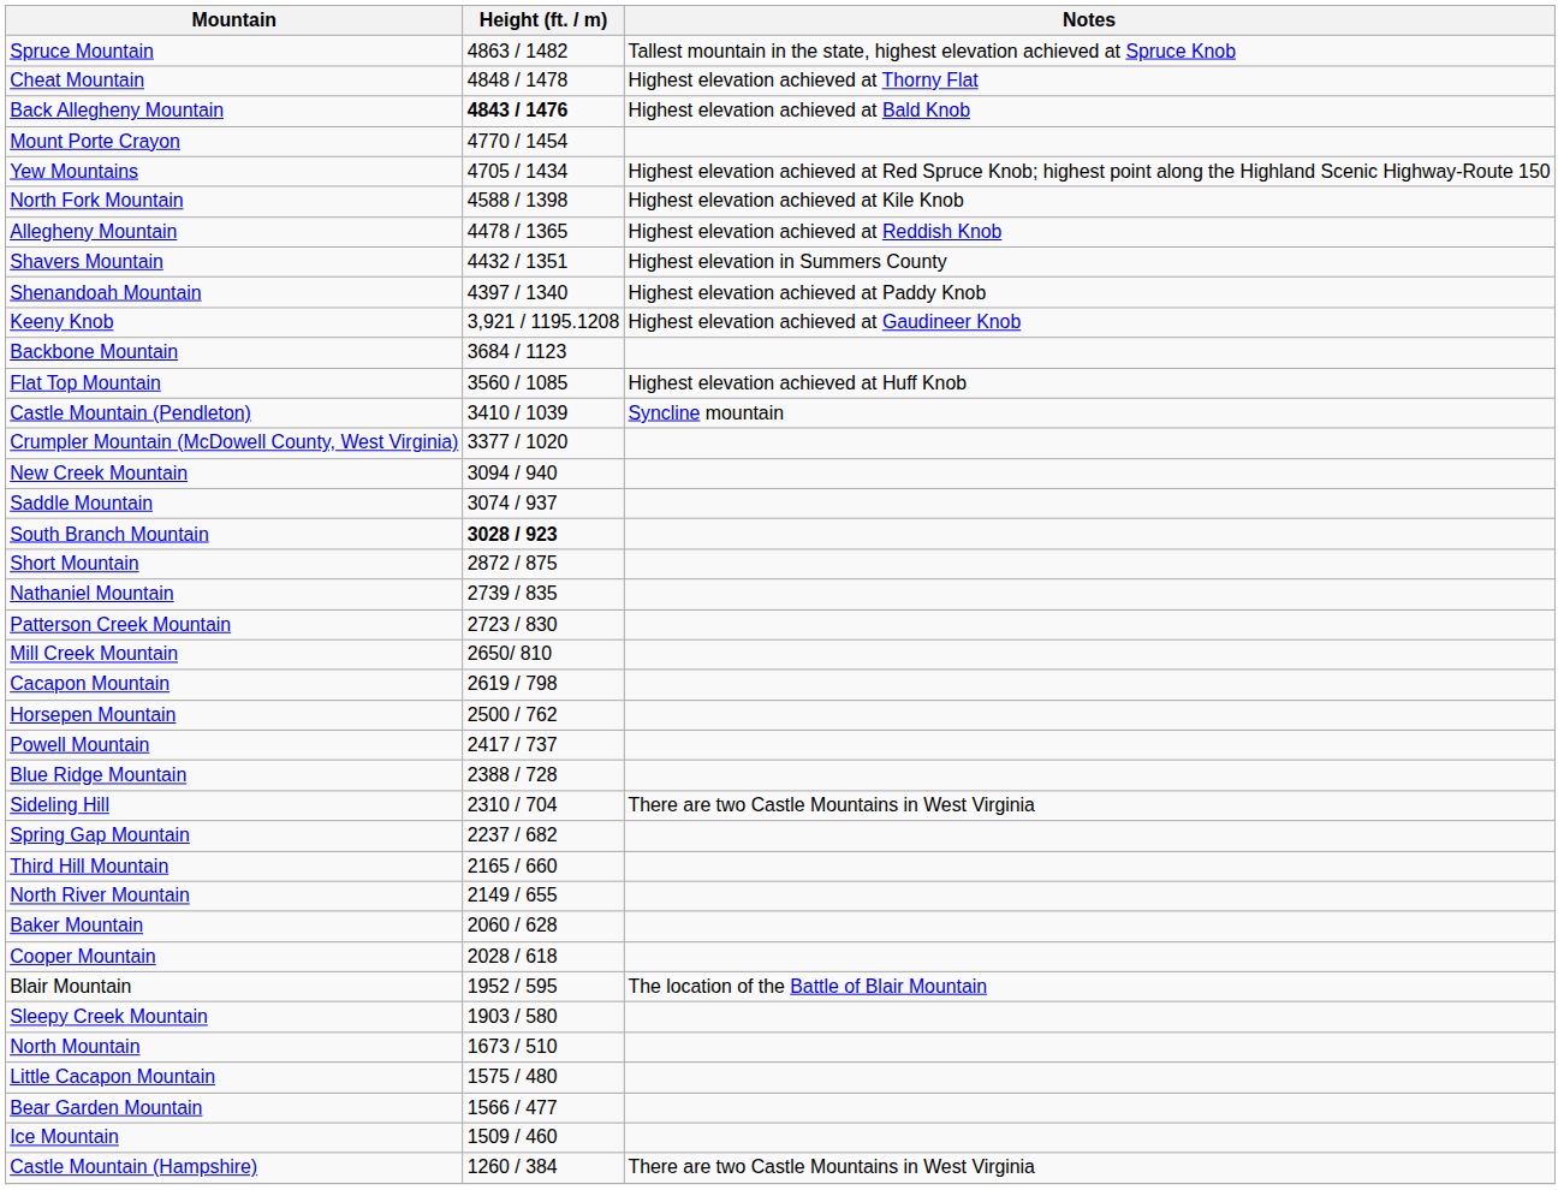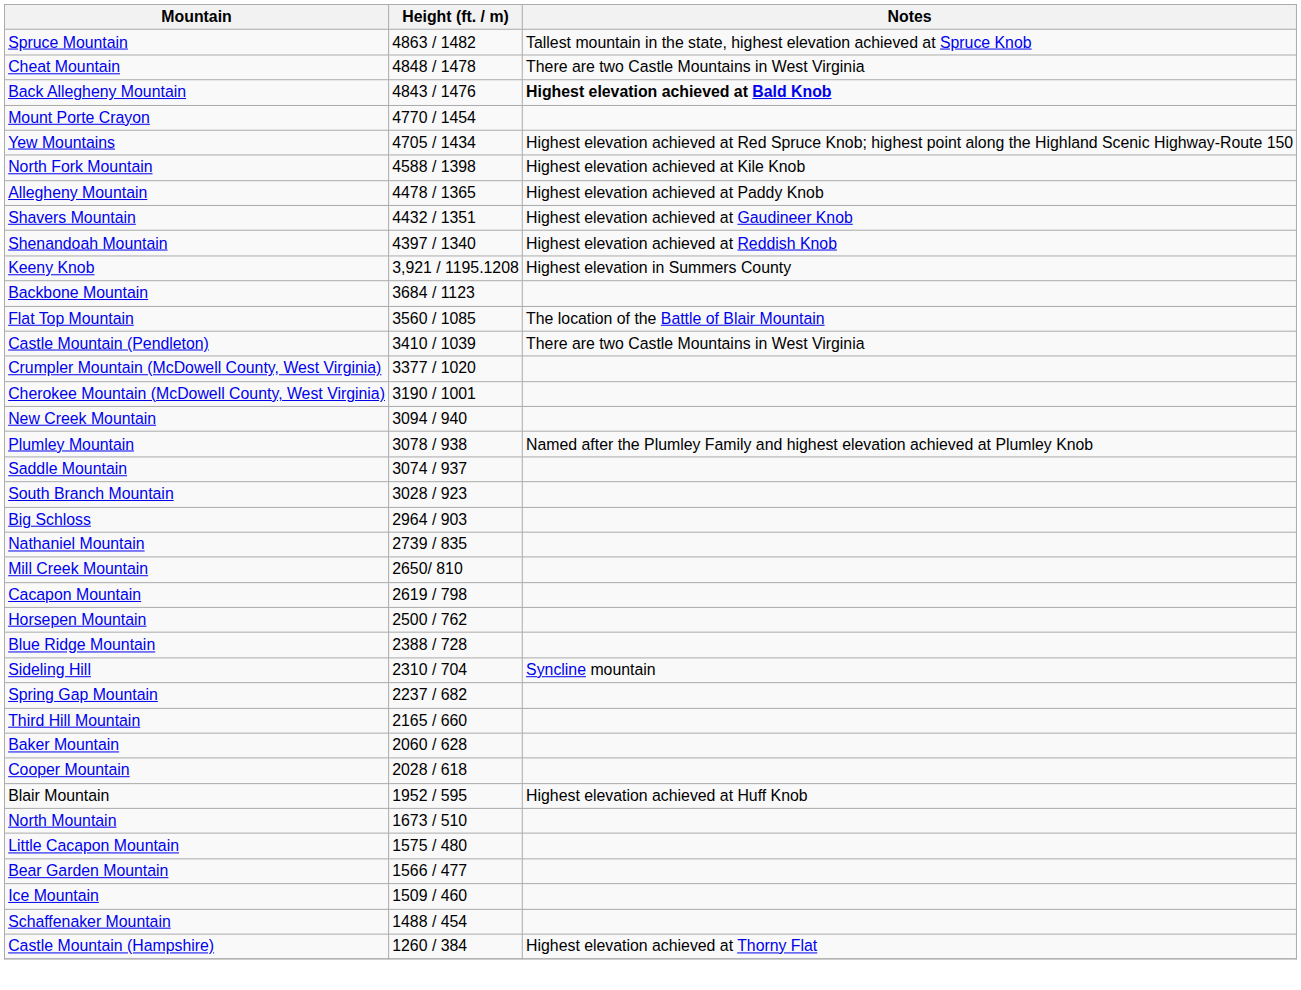 <table class="wikitable sortable">
 <tr>
 <th>Mountain</th>
 <th>Height (ft. / m)</th>
 <th>Notes</th>
 </tr>
 <tr>
 <td><a href='#'>Spruce Mountain</a></td>
 <td>4863 / 1482</td>
 <td>Tallest mountain in the state, highest elevation achieved at <a href='#'>Spruce Knob</a></td>
 </tr>
 <tr>
 <td><a href='#'>Cheat Mountain</a></td>
 <td>4848 / 1478</td>
-<td>Highest elevation achieved at <a href='#'>Thorny Flat</a></td>
+<td>There are two Castle Mountains in West Virginia</td>
 </tr>
 <tr>
 <td><a href='#'>Back Allegheny Mountain</a></td>
-<td><strong>4843 / 1476</strong></td>
-<td>Highest elevation achieved at <a href='#'>Bald Knob</a></td>
+<td>4843 / 1476</td>
+<td><strong>Highest elevation achieved at <a href='#'>Bald Knob</a></strong></td>
 </tr>
 <tr>
 <td><a href='#'>Mount Porte Crayon</a></td>
 <td>4770 / 1454</td>
 <td></td>
 </tr>
 <tr>
 <td><a href='#'>Yew Mountains</a></td>
 <td>4705 / 1434</td>
 <td>Highest elevation achieved at Red Spruce Knob; highest point along the Highland Scenic Highway-Route 150</td>
 </tr>
 <tr>
 <td><a href='#'>North Fork Mountain</a></td>
 <td>4588 / 1398</td>
 <td>Highest elevation achieved at Kile Knob</td>
 </tr>
 <tr>
 <td><a href='#'>Allegheny Mountain</a></td>
 <td>4478 / 1365</td>
-<td>Highest elevation achieved at <a href='#'>Reddish Knob</a></td>
+<td>Highest elevation achieved at Paddy Knob</td>
 </tr>
 <tr>
 <td><a href='#'>Shavers Mountain</a></td>
 <td>4432 / 1351</td>
-<td>Highest elevation in Summers County <a href='#'></a></td>
+<td>Highest elevation achieved at <a href='#'>Gaudineer Knob</a></td>
 </tr>
 <tr>
 <td><a href='#'>Shenandoah Mountain</a></td>
 <td>4397 / 1340</td>
-<td>Highest elevation achieved at Paddy Knob</td>
+<td>Highest elevation achieved at <a href='#'>Reddish Knob</a></td>
 </tr>
 <tr>
 <td><a href='#'>Keeny Knob</a></td>
 <td>3,921 / 1195.1208</td>
-<td>Highest elevation achieved at <a href='#'>Gaudineer Knob</a></td>
+<td>Highest elevation in Summers County <a href='#'></a></td>
 </tr>
 <tr>
 <td><a href='#'>Backbone Mountain</a></td>
 <td>3684 / 1123</td>
 <td></td>
 </tr>
 <tr>
 <td><a href='#'>Flat Top Mountain</a></td>
 <td>3560 / 1085</td>
-<td>Highest elevation achieved at Huff Knob</td>
+<td>The location of the <a href='#'>Battle of Blair Mountain</a></td>
 </tr>
 <tr>
 <td><a href='#'>Castle Mountain (Pendleton)</a></td>
 <td>3410 / 1039</td>
-<td><a href='#'>Syncline</a> mountain</td>
+<td>There are two Castle Mountains in West Virginia</td>
 </tr>
 <tr>
 <td><a href='#'>Crumpler Mountain (McDowell County, West Virginia) </a></td>
 <td>3377 / 1020</td>
+<td></td>
+</tr>
+<tr>
+<td><a href='#'>Cherokee Mountain (McDowell County, West Virginia)  </a></td>
+<td>3190 / 1001</td>
 <td></td>
 </tr>
 <tr>
 <td><a href='#'>New Creek Mountain</a></td>
 <td>3094 / 940</td>
 <td></td>
 </tr>
 <tr>
+<td><a href='#'>Plumley Mountain</a></td>
+<td>3078 / 938</td>
+<td>Named after the Plumley Family and highest elevation achieved at Plumley Knob</td>
+</tr>
+<tr>
 <td><a href='#'>Saddle Mountain</a></td>
 <td>3074 / 937</td>
 <td></td>
 </tr>
 <tr>
 <td><a href='#'>South Branch Mountain</a></td>
-<td><strong>3028 / 923</strong></td>
+<td>3028 / 923</td>
 <td></td>
 </tr>
 <tr>
-<td><a href='#'>Short Mountain</a></td>
-<td>2872 / 875</td>
+<td><a href='#'>Big Schloss</a></td>
+<td>2964 / 903</td>
 <td></td>
 </tr>
 <tr>
 <td><a href='#'>Nathaniel Mountain</a></td>
 <td>2739 / 835</td>
-<td></td>
-</tr>
-<tr>
-<td><a href='#'>Patterson Creek Mountain</a></td>
-<td>2723 / 830</td>
 <td></td>
 </tr>
 <tr>
 <td><a href='#'>Mill Creek Mountain</a></td>
 <td>2650/ 810</td>
 <td></td>
 </tr>
 <tr>
 <td><a href='#'>Cacapon Mountain</a></td>
 <td>2619 / 798</td>
 <td></td>
 </tr>
 <tr>
 <td><a href='#'>Horsepen Mountain</a></td>
 <td>2500 / 762</td>
 <td></td>
 </tr>
 <tr>
-<td><a href='#'>Powell Mountain</a></td>
-<td>2417 / 737</td>
-<td></td>
-</tr>
-<tr>
 <td><a href='#'>Blue Ridge Mountain</a></td>
 <td>2388 / 728</td>
 <td></td>
 </tr>
 <tr>
 <td><a href='#'>Sideling Hill</a></td>
 <td>2310 / 704</td>
-<td>There are two Castle Mountains in West Virginia</td>
+<td><a href='#'>Syncline</a> mountain</td>
 </tr>
 <tr>
 <td><a href='#'>Spring Gap Mountain</a></td>
 <td>2237 / 682</td>
 <td></td>
 </tr>
 <tr>
 <td><a href='#'>Third Hill Mountain</a></td>
 <td>2165 / 660</td>
-<td></td>
-</tr>
-<tr>
-<td><a href='#'>North River Mountain</a></td>
-<td>2149 / 655</td>
 <td></td>
 </tr>
 <tr>
 <td><a href='#'>Baker Mountain</a></td>
 <td>2060 / 628</td>
 <td></td>
 </tr>
 <tr>
 <td><a href='#'>Cooper Mountain</a></td>
 <td>2028 / 618</td>
 <td></td>
 </tr>
 <tr>
 <td>Blair Mountain</td>
 <td>1952 / 595</td>
-<td>The location of the <a href='#'>Battle of Blair Mountain</a></td>
-</tr>
-<tr>
-<td><a href='#'>Sleepy Creek Mountain</a></td>
-<td>1903 / 580</td>
-<td></td>
+<td>Highest elevation achieved at Huff Knob</td>
 </tr>
 <tr>
 <td><a href='#'>North Mountain</a></td>
 <td>1673 / 510</td>
 <td></td>
 </tr>
 <tr>
 <td><a href='#'>Little Cacapon Mountain</a></td>
 <td>1575 / 480</td>
 <td></td>
 </tr>
 <tr>
 <td><a href='#'>Bear Garden Mountain</a></td>
 <td>1566 / 477</td>
 <td></td>
 </tr>
 <tr>
 <td><a href='#'>Ice Mountain</a></td>
 <td>1509 / 460</td>
 <td></td>
 </tr>
 <tr>
+<td><a href='#'>Schaffenaker Mountain</a></td>
+<td>1488 / 454</td>
+<td></td>
+</tr>
+<tr>
 <td><a href='#'>Castle Mountain (Hampshire)</a></td>
 <td>1260 / 384</td>
-<td>There are two Castle Mountains in West Virginia</td>
+<td>Highest elevation achieved at <a href='#'>Thorny Flat</a></td>
 </tr>
 <tr>
 </tr>
 </table>
